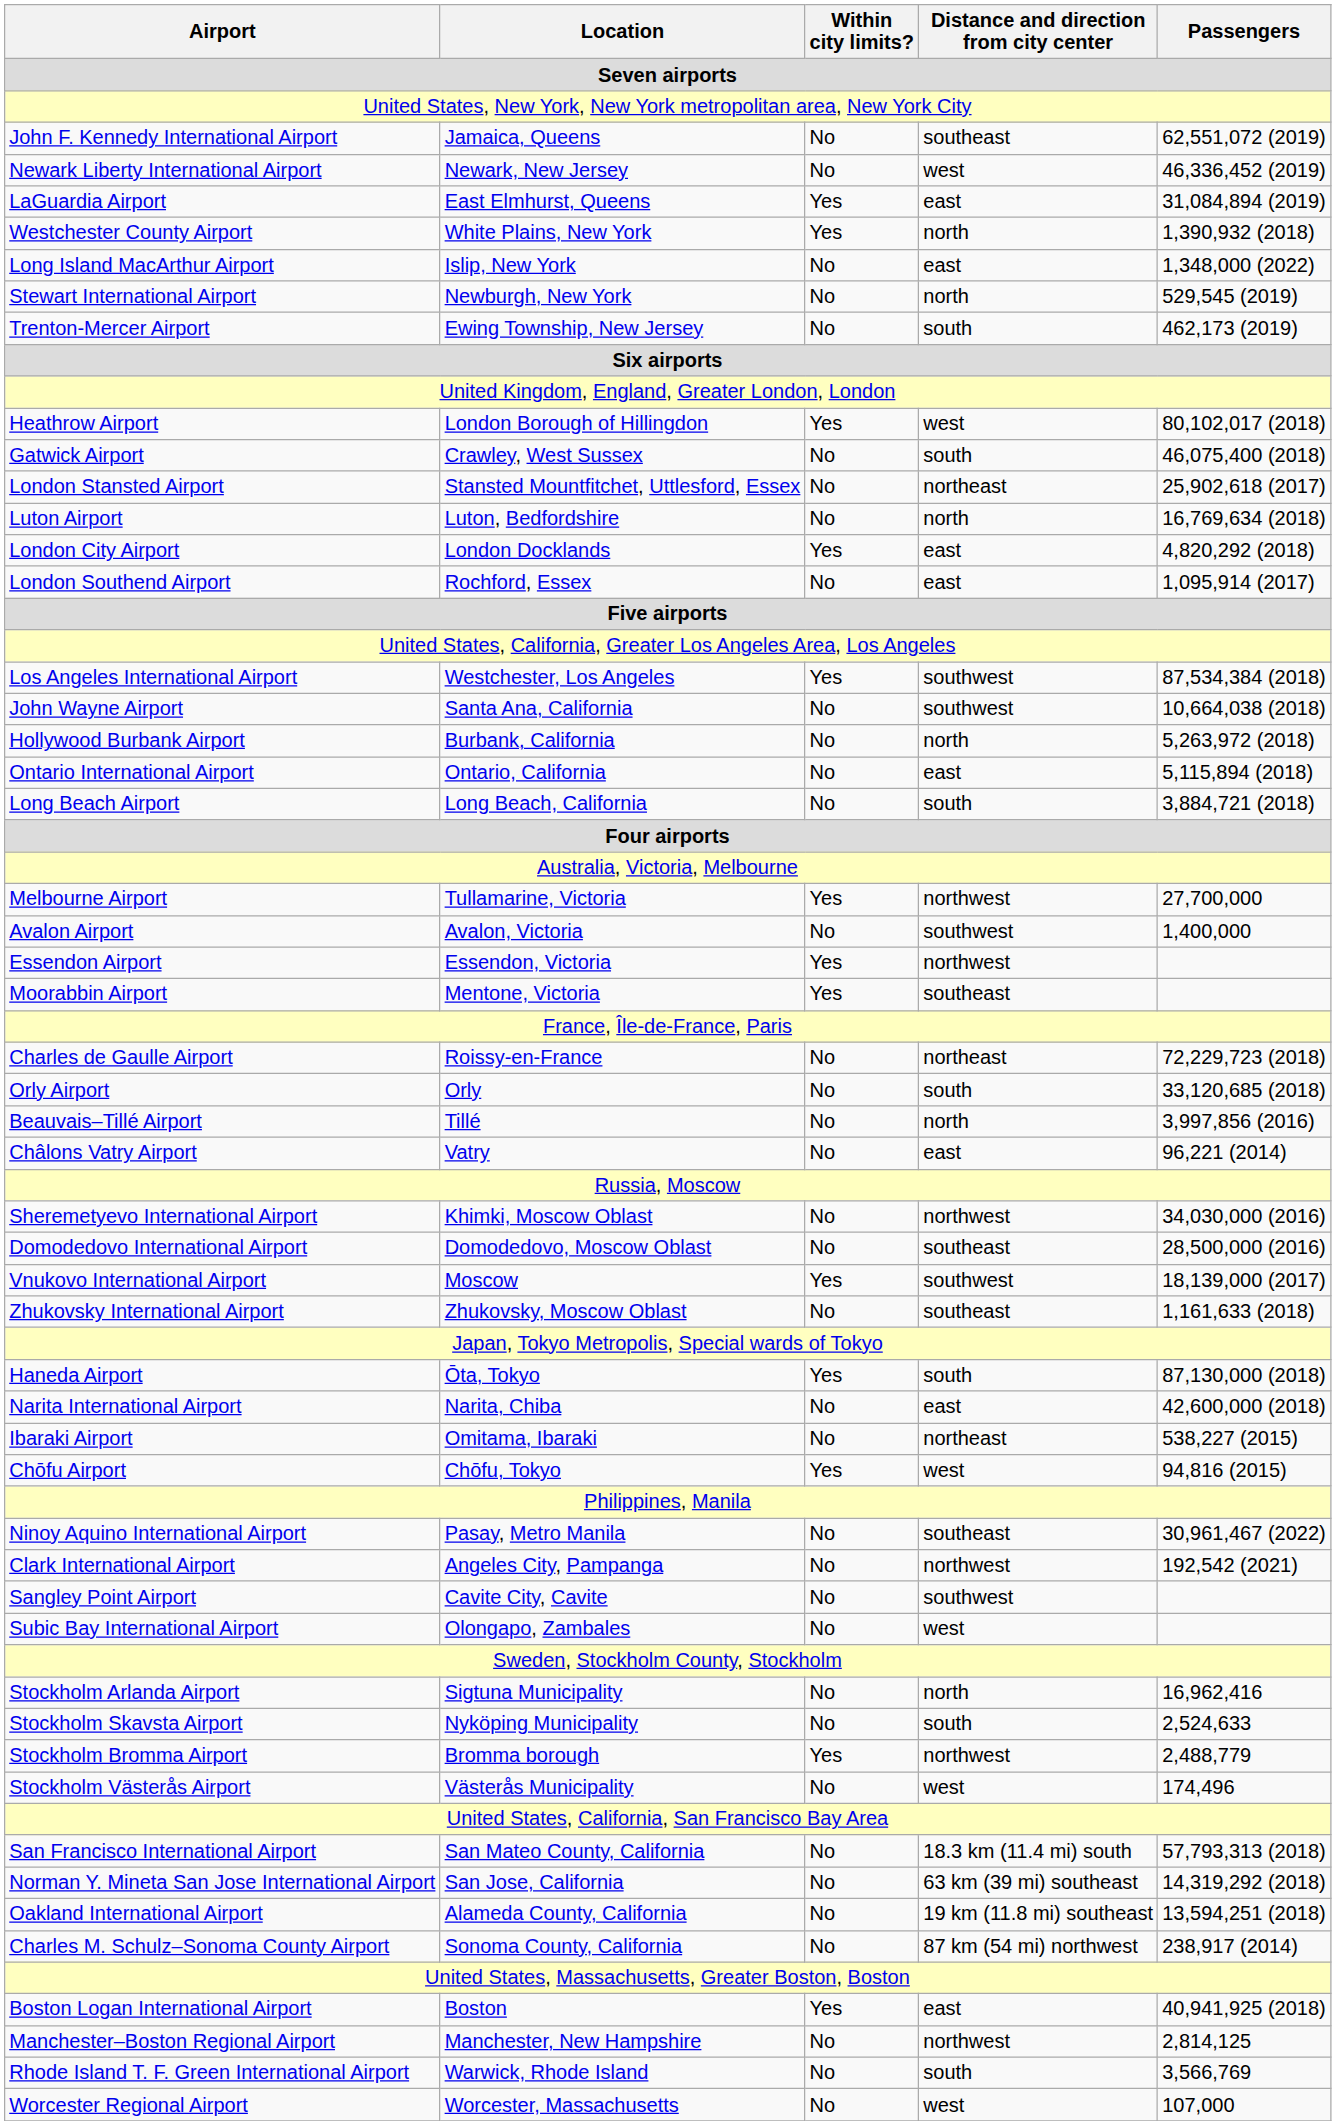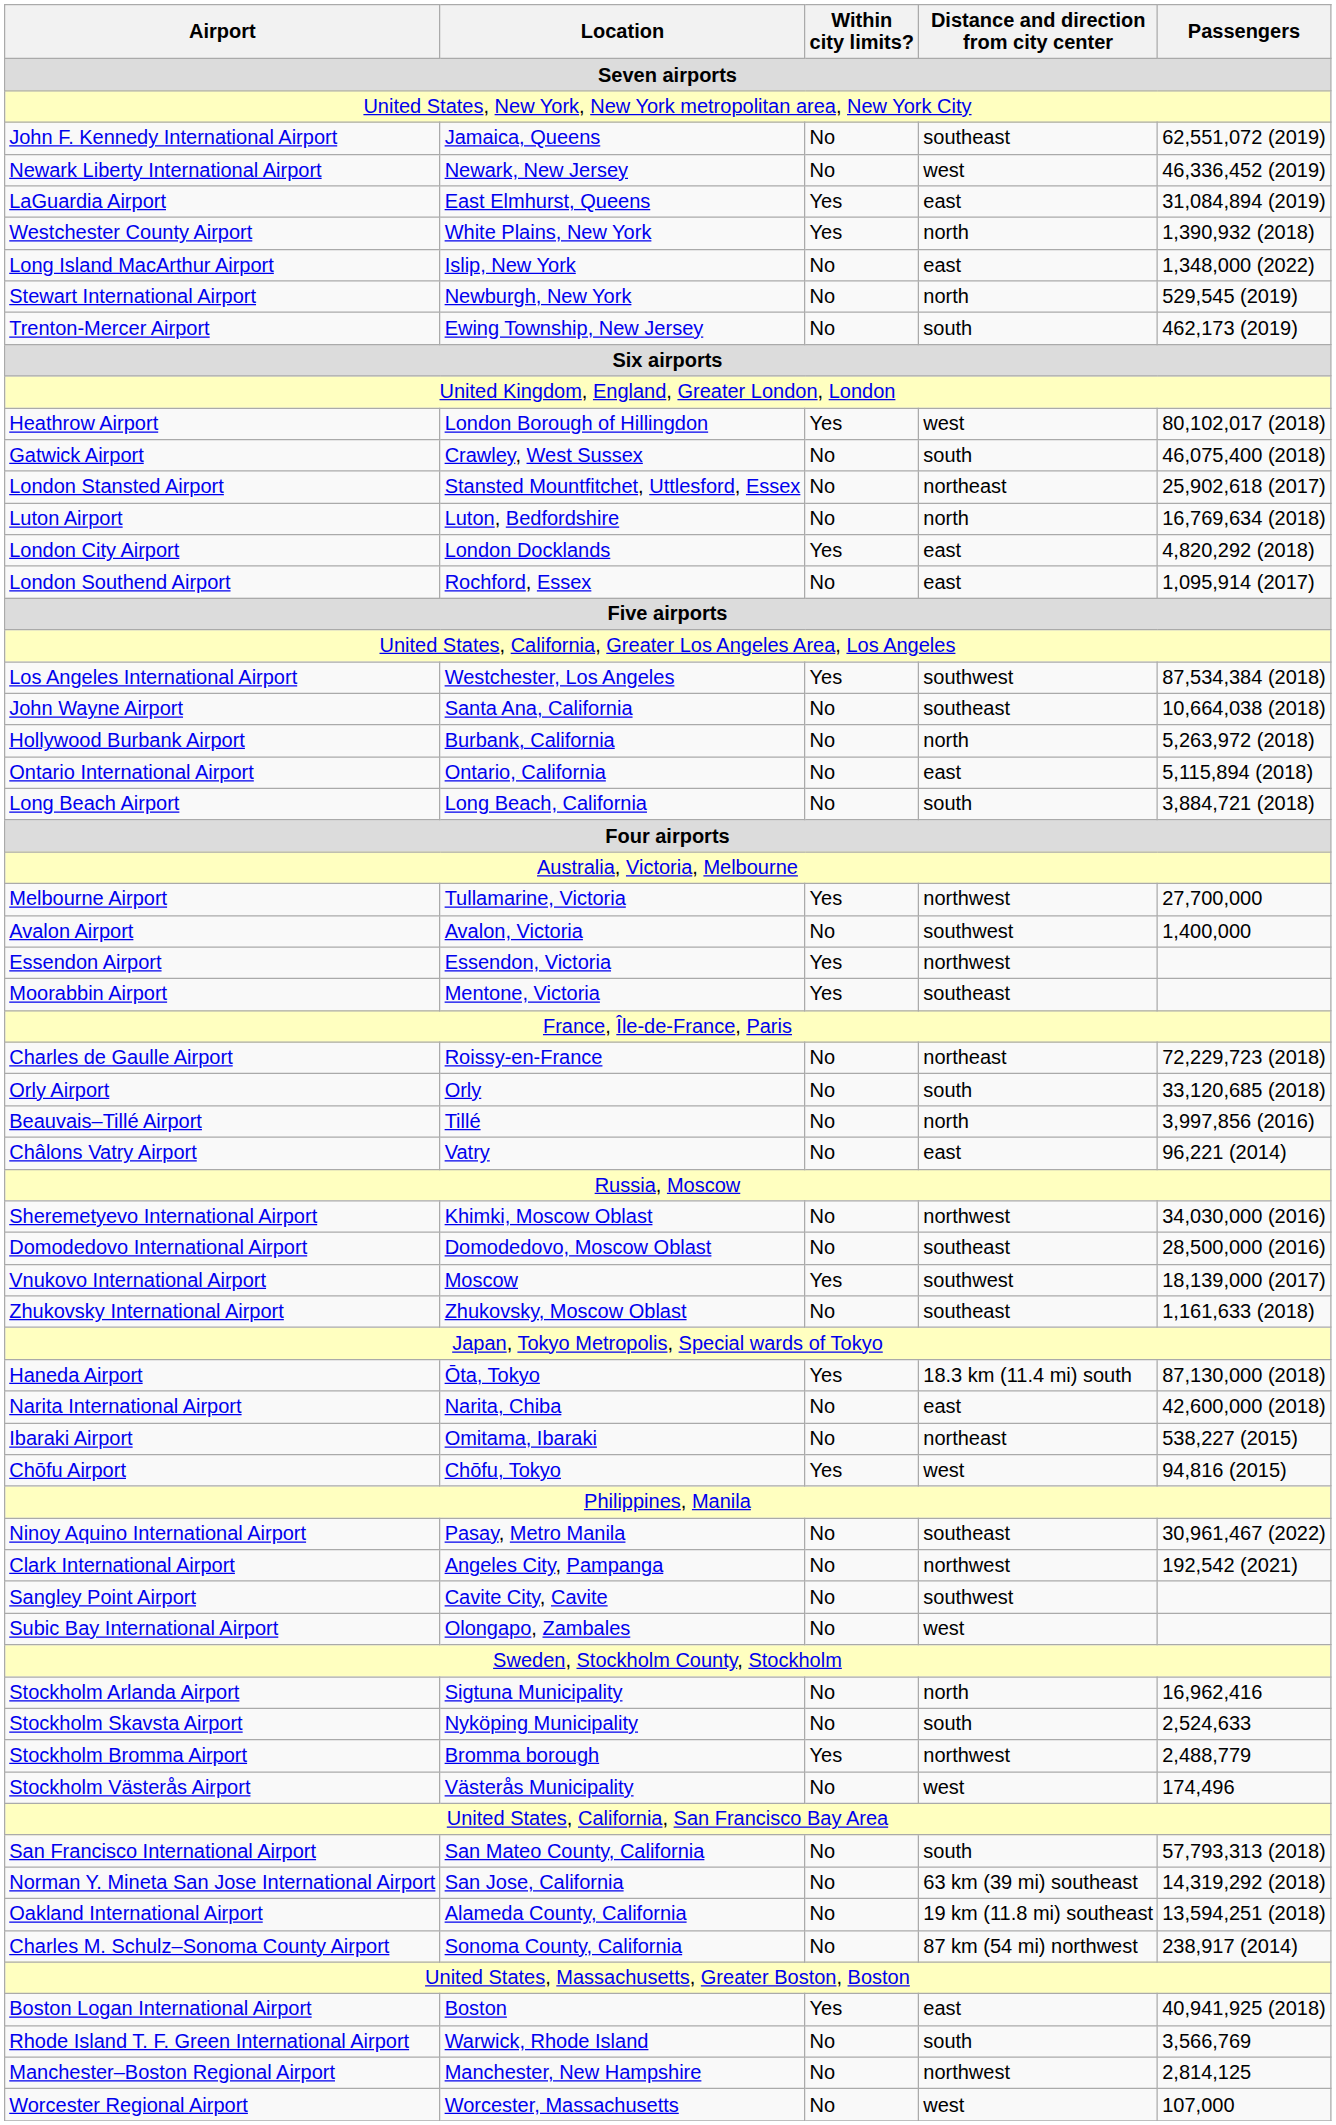 <table class="wikitable" style="font-size: 100%" width= align=>
 <tr>
 <th>Airport</th>
 <th>Location</th>
 <th>Within<br>city limits?</th>
 <th>Distance and direction<br>from city center</th>
 <th>Passengers<br></th>
 </tr>
 <tr>
 <td colspan="5" align=center style="background:Gainsboro"><strong>Seven airports</strong></td>
 </tr>
 <tr>
 <td colspan="5" align=center style="background: #ffffc0;"><a href='#'>United States</a>, <a href='#'>New York</a>, <a href='#'>New York metropolitan area</a>, <a href='#'>New York City</a></td>
 </tr>
 <tr>
 <td><a href='#'>John F. Kennedy International Airport</a></td>
 <td><a href='#'>Jamaica, Queens</a></td>
 <td>No</td>
 <td> southeast</td>
 <td>62,551,072 (2019)</td>
 </tr>
 <tr>
 <td><a href='#'>Newark Liberty International Airport</a></td>
 <td><a href='#'>Newark, New Jersey</a></td>
 <td>No</td>
 <td> west</td>
 <td>46,336,452 (2019)</td>
 </tr>
 <tr>
 <td><a href='#'>LaGuardia Airport</a></td>
 <td><a href='#'>East Elmhurst, Queens</a></td>
 <td>Yes</td>
 <td> east</td>
 <td>31,084,894 (2019)</td>
 </tr>
 <tr>
 <td><a href='#'>Westchester County Airport</a></td>
 <td><a href='#'>White Plains, New York</a></td>
 <td>Yes</td>
 <td> north</td>
 <td>1,390,932 (2018)</td>
 </tr>
 <tr>
 <td><a href='#'>Long Island MacArthur Airport</a></td>
 <td><a href='#'>Islip, New York</a></td>
 <td>No</td>
 <td> east</td>
 <td>1,348,000 (2022)</td>
 </tr>
 <tr>
 <td><a href='#'>Stewart International Airport</a></td>
 <td><a href='#'>Newburgh, New York</a></td>
 <td>No</td>
 <td> north</td>
 <td>529,545 (2019)</td>
 </tr>
 <tr>
 <td><a href='#'>Trenton-Mercer Airport</a></td>
 <td><a href='#'>Ewing Township, New Jersey</a></td>
 <td>No</td>
 <td> south</td>
 <td>462,173 (2019)</td>
 </tr>
 <tr>
 <td colspan="5" align=center style="background:Gainsboro"><strong>Six airports</strong></td>
 </tr>
 <tr>
 <td colspan="5" align=center style="background: #ffffc0;"><a href='#'>United Kingdom</a>, <a href='#'>England</a>, <a href='#'>Greater London</a>, <a href='#'>London</a></td>
 </tr>
 <tr>
 <td><a href='#'>Heathrow Airport</a></td>
 <td><a href='#'>London Borough of Hillingdon</a></td>
 <td>Yes</td>
 <td> west</td>
 <td>80,102,017 (2018)</td>
 </tr>
 <tr>
 <td><a href='#'>Gatwick Airport</a></td>
 <td><a href='#'>Crawley</a>, <a href='#'>West Sussex</a></td>
 <td>No</td>
 <td> south</td>
 <td>46,075,400 (2018)</td>
 </tr>
 <tr>
 <td><a href='#'>London Stansted Airport</a></td>
 <td><a href='#'>Stansted Mountfitchet</a>, <a href='#'>Uttlesford</a>, <a href='#'>Essex</a></td>
 <td>No</td>
 <td> northeast</td>
 <td>25,902,618 (2017)</td>
 </tr>
 <tr>
 <td><a href='#'>Luton Airport</a></td>
 <td><a href='#'>Luton</a>, <a href='#'>Bedfordshire</a></td>
 <td>No</td>
 <td> north</td>
 <td>16,769,634 (2018)</td>
 </tr>
 <tr>
 <td><a href='#'>London City Airport</a></td>
 <td><a href='#'>London Docklands</a></td>
 <td>Yes</td>
 <td> east</td>
 <td>4,820,292 (2018)</td>
 </tr>
 <tr>
 <td><a href='#'>London Southend Airport</a></td>
 <td><a href='#'>Rochford</a>, <a href='#'>Essex</a></td>
 <td>No</td>
 <td> east</td>
 <td>1,095,914 (2017)</td>
 </tr>
 <tr>
 <td colspan="5" align=center style="background:Gainsboro"><strong>Five airports</strong></td>
 </tr>
 <tr>
 <td colspan="5" align=center style="background: #ffffc0;"><a href='#'>United States</a>, <a href='#'>California</a>, <a href='#'>Greater Los Angeles Area</a>, <a href='#'>Los Angeles</a></td>
 </tr>
 <tr>
 <td><a href='#'>Los Angeles International Airport</a></td>
 <td><a href='#'>Westchester, Los Angeles</a></td>
 <td>Yes</td>
 <td> southwest</td>
 <td>87,534,384 (2018)</td>
 </tr>
 <tr>
 <td><a href='#'>John Wayne Airport</a></td>
 <td><a href='#'>Santa Ana, California</a></td>
 <td>No</td>
-<td> southwest</td>
+<td> southeast</td>
 <td>10,664,038 (2018)</td>
 </tr>
 <tr>
 <td><a href='#'>Hollywood Burbank Airport</a></td>
 <td><a href='#'>Burbank, California</a></td>
 <td>No</td>
 <td> north</td>
 <td>5,263,972 (2018)</td>
 </tr>
 <tr>
 <td><a href='#'>Ontario International Airport</a></td>
 <td><a href='#'>Ontario, California</a></td>
 <td>No</td>
 <td> east</td>
 <td>5,115,894 (2018)</td>
 </tr>
 <tr>
 <td><a href='#'>Long Beach Airport</a></td>
 <td><a href='#'>Long Beach, California</a></td>
 <td>No</td>
 <td> south</td>
 <td>3,884,721 (2018)</td>
 </tr>
 <tr>
 <td colspan="5" align=center style="background:Gainsboro"><strong>Four airports</strong></td>
 </tr>
 <tr>
 <td colspan="5" align=center style="background: #ffffc0;"><a href='#'>Australia</a>, <a href='#'>Victoria</a>, <a href='#'>Melbourne</a></td>
 </tr>
 <tr>
 <td><a href='#'>Melbourne Airport</a></td>
 <td><a href='#'>Tullamarine, Victoria</a></td>
 <td>Yes</td>
 <td> northwest</td>
 <td>27,700,000</td>
 </tr>
 <tr>
 <td><a href='#'>Avalon Airport</a></td>
 <td><a href='#'>Avalon, Victoria</a></td>
 <td>No</td>
 <td> southwest</td>
 <td>1,400,000</td>
 </tr>
 <tr>
 <td><a href='#'>Essendon Airport</a></td>
 <td><a href='#'>Essendon, Victoria</a></td>
 <td>Yes</td>
 <td> northwest</td>
 <td></td>
 </tr>
 <tr>
 <td><a href='#'>Moorabbin Airport</a></td>
 <td><a href='#'>Mentone, Victoria</a></td>
 <td>Yes</td>
 <td> southeast</td>
 <td></td>
 </tr>
 <tr>
 <td colspan="5" align=center style="background: #ffffc0;"><a href='#'>France</a>, <a href='#'>Île-de-France</a>, <a href='#'>Paris</a></td>
 </tr>
 <tr>
 <td><a href='#'>Charles de Gaulle Airport</a></td>
 <td><a href='#'>Roissy-en-France</a></td>
 <td>No</td>
 <td> northeast</td>
 <td>72,229,723 (2018)</td>
 </tr>
 <tr>
 <td><a href='#'>Orly Airport</a></td>
 <td><a href='#'>Orly</a></td>
 <td>No</td>
 <td> south</td>
 <td>33,120,685 (2018)</td>
 </tr>
 <tr>
 <td><a href='#'>Beauvais–Tillé Airport</a></td>
 <td><a href='#'>Tillé</a></td>
 <td>No</td>
 <td> north</td>
 <td>3,997,856 (2016)</td>
 </tr>
 <tr>
 <td><a href='#'>Châlons Vatry Airport</a></td>
 <td><a href='#'>Vatry</a></td>
 <td>No</td>
 <td> east</td>
 <td>96,221 (2014)</td>
 </tr>
 <tr>
 <td colspan="5" align=center style="background: #ffffc0;"><a href='#'>Russia</a>, <a href='#'>Moscow</a></td>
 </tr>
 <tr>
 <td><a href='#'>Sheremetyevo International Airport</a></td>
 <td><a href='#'>Khimki, Moscow Oblast</a></td>
 <td>No</td>
 <td> northwest</td>
 <td>34,030,000 (2016)</td>
 </tr>
 <tr>
 <td><a href='#'>Domodedovo International Airport</a></td>
 <td><a href='#'>Domodedovo, Moscow Oblast</a></td>
 <td>No</td>
 <td> southeast</td>
 <td>28,500,000 (2016)</td>
 </tr>
 <tr>
 <td><a href='#'>Vnukovo International Airport</a></td>
 <td><a href='#'>Moscow</a></td>
 <td>Yes</td>
 <td> southwest</td>
 <td>18,139,000 (2017)</td>
 </tr>
 <tr>
 <td><a href='#'>Zhukovsky International Airport</a></td>
 <td><a href='#'>Zhukovsky, Moscow Oblast</a></td>
 <td>No</td>
 <td> southeast</td>
 <td>1,161,633 (2018)</td>
 </tr>
 <tr>
 <td colspan="5" align=center style="background: #ffffc0;"><a href='#'>Japan</a>, <a href='#'>Tokyo Metropolis</a>, <a href='#'>Special wards of Tokyo</a></td>
 </tr>
 <tr>
 <td><a href='#'>Haneda Airport</a></td>
 <td><a href='#'>Ōta, Tokyo</a></td>
 <td>Yes</td>
-<td> south</td>
+<td>18.3 km (11.4 mi) south</td>
 <td>87,130,000 (2018)</td>
 </tr>
 <tr>
 <td><a href='#'>Narita International Airport</a></td>
 <td><a href='#'>Narita, Chiba</a></td>
 <td>No</td>
 <td> east</td>
 <td>42,600,000 (2018)</td>
 </tr>
 <tr>
 <td><a href='#'>Ibaraki Airport</a></td>
 <td><a href='#'>Omitama, Ibaraki</a></td>
 <td>No</td>
 <td> northeast</td>
 <td>538,227 (2015)</td>
 </tr>
 <tr>
 <td><a href='#'>Chōfu Airport</a></td>
 <td><a href='#'>Chōfu, Tokyo</a></td>
 <td>Yes</td>
 <td> west</td>
 <td>94,816 (2015)</td>
 </tr>
 <tr>
 <td colspan="5" align=center style="background: #ffffc0;"><a href='#'>Philippines</a>, <a href='#'>Manila</a></td>
 </tr>
 <tr>
 <td><a href='#'>Ninoy Aquino International Airport</a></td>
 <td><a href='#'>Pasay</a>, <a href='#'>Metro Manila</a></td>
 <td>No</td>
 <td> southeast</td>
 <td>30,961,467 (2022)</td>
 </tr>
 <tr>
 <td><a href='#'>Clark International Airport</a></td>
 <td><a href='#'>Angeles City</a>, <a href='#'>Pampanga</a></td>
 <td>No</td>
 <td> northwest</td>
 <td>192,542 (2021)</td>
 </tr>
 <tr>
 <td><a href='#'>Sangley Point Airport</a></td>
 <td><a href='#'>Cavite City</a>, <a href='#'>Cavite</a></td>
 <td>No</td>
 <td> southwest</td>
 <td></td>
 </tr>
 <tr>
 <td><a href='#'>Subic Bay International Airport</a></td>
 <td><a href='#'>Olongapo</a>, <a href='#'>Zambales</a></td>
 <td>No</td>
 <td> west</td>
 <td></td>
 </tr>
 <tr>
 <td colspan="5" align=center style="background: #ffffc0;"><a href='#'>Sweden</a>, <a href='#'>Stockholm County</a>, <a href='#'>Stockholm</a></td>
 </tr>
 <tr>
 <td><a href='#'>Stockholm Arlanda Airport</a></td>
 <td><a href='#'>Sigtuna Municipality</a></td>
 <td>No</td>
 <td> north</td>
 <td>16,962,416</td>
 </tr>
 <tr>
 <td><a href='#'>Stockholm Skavsta Airport</a></td>
 <td><a href='#'>Nyköping Municipality</a></td>
 <td>No</td>
 <td> south</td>
 <td>2,524,633</td>
 </tr>
 <tr>
 <td><a href='#'>Stockholm Bromma Airport</a></td>
 <td><a href='#'>Bromma borough</a></td>
 <td>Yes</td>
 <td> northwest</td>
 <td>2,488,779</td>
 </tr>
 <tr>
 <td><a href='#'>Stockholm Västerås Airport</a></td>
 <td><a href='#'>Västerås Municipality</a></td>
 <td>No</td>
 <td> west</td>
 <td>174,496</td>
 </tr>
 <tr>
 <td colspan="5" align=center style="background: #ffffc0;"><a href='#'>United States</a>, <a href='#'>California</a>, <a href='#'>San Francisco Bay Area</a></td>
 </tr>
 <tr>
 <td><a href='#'>San Francisco International Airport</a></td>
 <td><a href='#'>San Mateo County, California</a></td>
 <td>No</td>
-<td>18.3 km (11.4 mi) south</td>
+<td> south</td>
 <td>57,793,313 (2018)</td>
 </tr>
 <tr>
 <td><a href='#'>Norman Y. Mineta San Jose International Airport</a></td>
 <td><a href='#'>San Jose, California</a></td>
 <td>No</td>
 <td>63 km (39 mi) southeast</td>
 <td>14,319,292 (2018)</td>
 </tr>
 <tr>
 <td><a href='#'>Oakland International Airport</a></td>
 <td><a href='#'>Alameda County, California</a></td>
 <td>No</td>
 <td>19 km (11.8 mi) southeast</td>
 <td>13,594,251 (2018)</td>
 </tr>
 <tr>
 <td><a href='#'>Charles M. Schulz–Sonoma County Airport</a></td>
 <td><a href='#'>Sonoma County, California</a></td>
 <td>No</td>
 <td>87 km (54 mi) northwest</td>
 <td>238,917 (2014)</td>
 </tr>
 <tr>
 <td colspan="5" align=center style="background: #ffffc0;"><a href='#'>United States</a>, <a href='#'>Massachusetts</a>, <a href='#'>Greater Boston</a>, <a href='#'>Boston</a></td>
 </tr>
 <tr>
 <td><a href='#'>Boston Logan International Airport</a></td>
 <td><a href='#'>Boston</a></td>
 <td>Yes</td>
 <td> east</td>
 <td>40,941,925 (2018)</td>
 </tr>
 <tr>
+<td><a href='#'>Rhode Island T. F. Green International Airport</a></td>
+<td><a href='#'>Warwick, Rhode Island</a></td>
+<td>No</td>
+<td> south</td>
+<td>3,566,769</td>
+</tr>
+<tr>
 <td><a href='#'>Manchester–Boston Regional Airport</a></td>
 <td><a href='#'>Manchester, New Hampshire</a></td>
 <td>No</td>
 <td> northwest</td>
 <td>2,814,125</td>
-</tr>
-<tr>
-<td><a href='#'>Rhode Island T. F. Green International Airport</a></td>
-<td><a href='#'>Warwick, Rhode Island</a></td>
-<td>No</td>
-<td> south</td>
-<td>3,566,769</td>
 </tr>
 <tr>
 <td><a href='#'>Worcester Regional Airport</a></td>
 <td><a href='#'>Worcester, Massachusetts</a></td>
 <td>No</td>
 <td> west</td>
 <td>107,000</td>
 </tr>
 </table>
